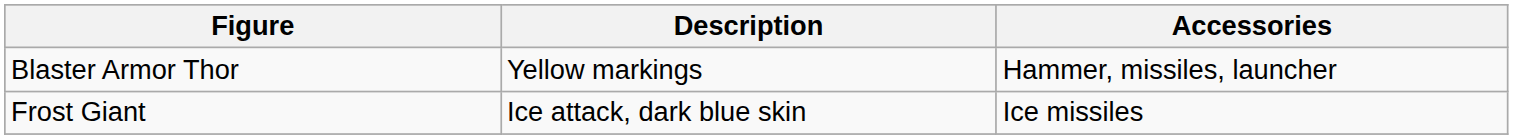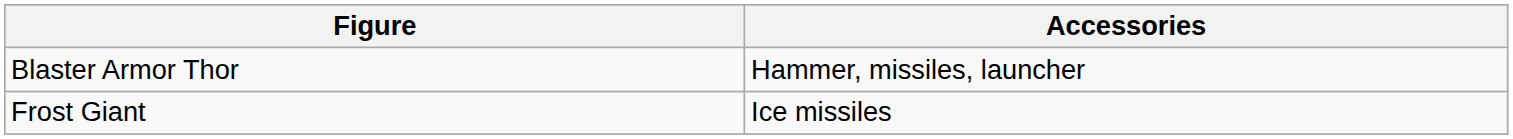 <table class="wikitable" width="70%">
 <tr>
 <th width=33%>Figure</th>
-<th width=33%>Description</th>
 <th width=34%>Accessories</th>
 </tr>
 <tr>
 <td>Blaster Armor Thor</td>
-<td>Yellow markings</td>
 <td>Hammer, missiles, launcher</td>
 </tr>
 <tr>
 <td>Frost Giant</td>
-<td>Ice attack, dark blue skin</td>
 <td>Ice missiles</td>
 </tr>
 </table>
